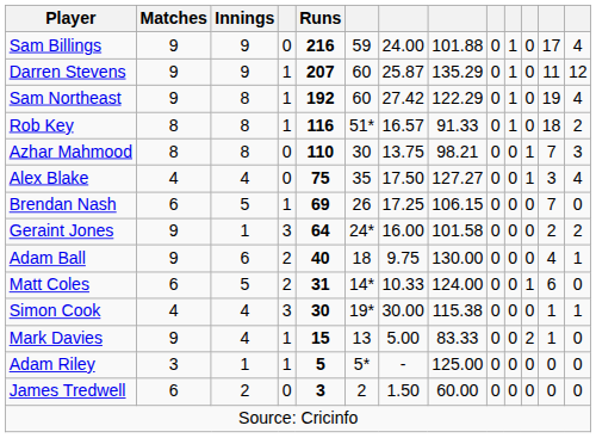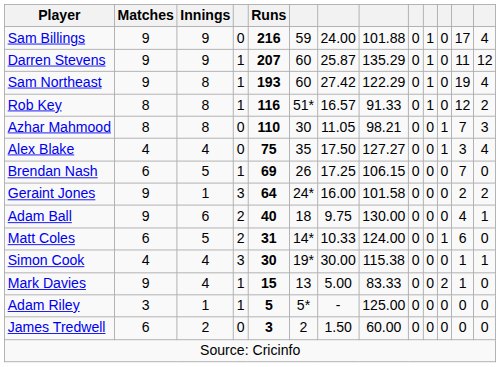 <table class="wikitable" style="text-align:center">
 <tr>
 <th>Player</th>
 <th>Matches</th>
 <th>Innings</th>
 <th></th>
 <th>Runs</th>
 <th></th>
 <th></th>
 <th></th>
 <th></th>
 <th></th>
 <th></th>
 <th></th>
 <th></th>
 </tr>
 <tr>
 <td align="left"><a href='#'>Sam Billings</a></td>
 <td>9</td>
 <td>9</td>
 <td>0</td>
 <td><strong>216</strong></td>
 <td>59</td>
 <td>24.00</td>
 <td>101.88</td>
 <td>0</td>
 <td>1</td>
 <td>0</td>
 <td>17</td>
 <td>4</td>
 </tr>
 <tr>
 <td align="left"><a href='#'>Darren Stevens</a></td>
 <td>9</td>
 <td>9</td>
 <td>1</td>
 <td><strong>207</strong></td>
 <td>60</td>
 <td>25.87</td>
 <td>135.29</td>
 <td>0</td>
 <td>1</td>
 <td>0</td>
 <td>11</td>
 <td>12</td>
 </tr>
 <tr>
 <td align="left"><a href='#'>Sam Northeast</a></td>
 <td>9</td>
 <td>8</td>
 <td>1</td>
-<td><strong>192</strong></td>
+<td><strong>193</strong></td>
 <td>60</td>
 <td>27.42</td>
 <td>122.29</td>
 <td>0</td>
 <td>1</td>
 <td>0</td>
 <td>19</td>
 <td>4</td>
 </tr>
 <tr>
 <td align="left"><a href='#'>Rob Key</a></td>
 <td>8</td>
 <td>8</td>
 <td>1</td>
 <td><strong>116</strong></td>
 <td>51*</td>
 <td>16.57</td>
 <td>91.33</td>
 <td>0</td>
 <td>1</td>
 <td>0</td>
-<td>18</td>
+<td>12</td>
 <td>2</td>
 </tr>
 <tr>
 <td align="left"><a href='#'>Azhar Mahmood</a></td>
 <td>8</td>
 <td>8</td>
 <td>0</td>
 <td><strong>110</strong></td>
 <td>30</td>
-<td>13.75</td>
+<td>11.05</td>
 <td>98.21</td>
 <td>0</td>
 <td>0</td>
 <td>1</td>
 <td>7</td>
 <td>3</td>
 </tr>
 <tr>
 <td align="left"><a href='#'>Alex Blake</a></td>
 <td>4</td>
 <td>4</td>
 <td>0</td>
 <td><strong>75</strong></td>
 <td>35</td>
 <td>17.50</td>
 <td>127.27</td>
 <td>0</td>
 <td>0</td>
 <td>1</td>
 <td>3</td>
 <td>4</td>
 </tr>
 <tr>
 <td align="left"><a href='#'>Brendan Nash</a></td>
 <td>6</td>
 <td>5</td>
 <td>1</td>
 <td><strong>69</strong></td>
 <td>26</td>
 <td>17.25</td>
 <td>106.15</td>
 <td>0</td>
 <td>0</td>
 <td>0</td>
 <td>7</td>
 <td>0</td>
 </tr>
 <tr>
 <td align="left"><a href='#'>Geraint Jones</a></td>
 <td>9</td>
 <td>1</td>
 <td>3</td>
 <td><strong>64</strong></td>
 <td>24*</td>
 <td>16.00</td>
 <td>101.58</td>
 <td>0</td>
 <td>0</td>
 <td>0</td>
 <td>2</td>
 <td>2</td>
 </tr>
 <tr>
 <td align="left"><a href='#'>Adam Ball</a></td>
 <td>9</td>
 <td>6</td>
 <td>2</td>
 <td><strong>40</strong></td>
 <td>18</td>
 <td>9.75</td>
 <td>130.00</td>
 <td>0</td>
 <td>0</td>
 <td>0</td>
 <td>4</td>
 <td>1</td>
 </tr>
 <tr>
 <td align="left"><a href='#'>Matt Coles</a></td>
 <td>6</td>
 <td>5</td>
 <td>2</td>
 <td><strong>31</strong></td>
 <td>14*</td>
 <td>10.33</td>
 <td>124.00</td>
 <td>0</td>
 <td>0</td>
 <td>1</td>
 <td>6</td>
 <td>0</td>
 </tr>
 <tr>
 <td align="left"><a href='#'>Simon Cook</a></td>
 <td>4</td>
 <td>4</td>
 <td>3</td>
 <td><strong>30</strong></td>
 <td>19*</td>
 <td>30.00</td>
 <td>115.38</td>
 <td>0</td>
 <td>0</td>
 <td>0</td>
 <td>1</td>
 <td>1</td>
 </tr>
 <tr>
 <td align="left"><a href='#'>Mark Davies</a></td>
 <td>9</td>
 <td>4</td>
 <td>1</td>
 <td><strong>15</strong></td>
 <td>13</td>
 <td>5.00</td>
 <td>83.33</td>
 <td>0</td>
 <td>0</td>
 <td>2</td>
 <td>1</td>
 <td>0</td>
 </tr>
 <tr>
 <td align="left"><a href='#'>Adam Riley</a></td>
 <td>3</td>
 <td>1</td>
 <td>1</td>
 <td><strong>5</strong></td>
 <td>5*</td>
 <td>-</td>
 <td>125.00</td>
 <td>0</td>
 <td>0</td>
 <td>0</td>
 <td>0</td>
 <td>0</td>
 </tr>
 <tr>
 <td align="left"><a href='#'>James Tredwell</a></td>
 <td>6</td>
 <td>2</td>
 <td>0</td>
 <td><strong>3</strong></td>
 <td>2</td>
 <td>1.50</td>
 <td>60.00</td>
 <td>0</td>
 <td>0</td>
 <td>0</td>
 <td>0</td>
 <td>0</td>
 </tr>
 <tr>
 <td colspan="13">Source: Cricinfo</td>
 </tr>
 </table>
